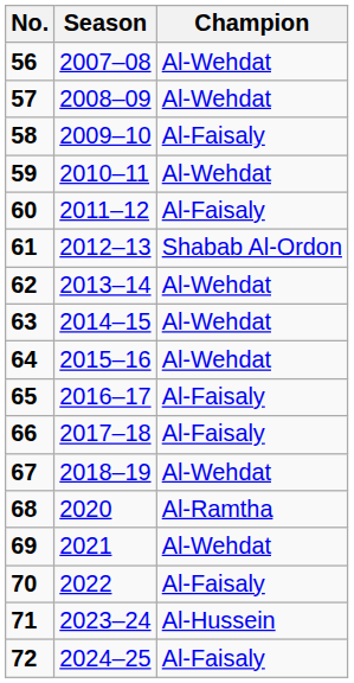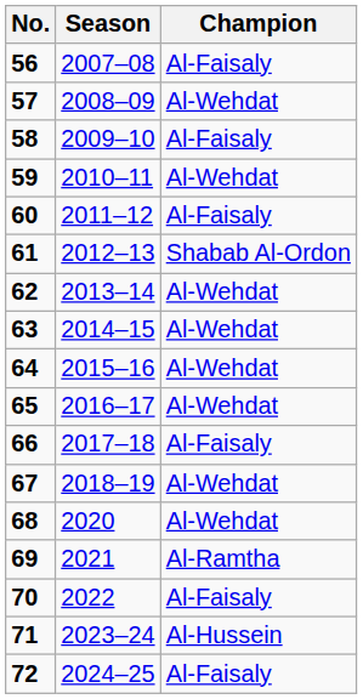 <table class="wikitable">
 <tr>
 <th><strong>No.</strong></th>
 <th><strong>Season</strong></th>
 <th><strong>Champion</strong></th>
 </tr>
 <tr>
 <td><strong>56</strong></td>
 <td><a href='#'>2007–08</a></td>
-<td><a href='#'>Al-Wehdat</a></td>
+<td><a href='#'>Al-Faisaly</a></td>
 </tr>
 <tr>
 <td><strong>57</strong></td>
 <td><a href='#'>2008–09</a></td>
 <td><a href='#'>Al-Wehdat</a></td>
 </tr>
 <tr>
 <td><strong>58</strong></td>
 <td><a href='#'>2009–10</a></td>
 <td><a href='#'>Al-Faisaly</a></td>
 </tr>
 <tr>
 <td><strong>59</strong></td>
 <td><a href='#'>2010–11</a></td>
 <td><a href='#'>Al-Wehdat</a></td>
 </tr>
 <tr>
 <td><strong>60</strong></td>
 <td><a href='#'>2011–12</a></td>
 <td><a href='#'>Al-Faisaly</a></td>
 </tr>
 <tr>
 <td><strong>61</strong></td>
 <td><a href='#'>2012–13</a></td>
 <td><a href='#'>Shabab Al-Ordon</a></td>
 </tr>
 <tr>
 <td><strong>62</strong></td>
 <td><a href='#'>2013–14</a></td>
 <td><a href='#'>Al-Wehdat</a></td>
 </tr>
 <tr>
 <td><strong>63</strong></td>
 <td><a href='#'>2014–15</a></td>
 <td><a href='#'>Al-Wehdat</a></td>
 </tr>
 <tr>
 <td><strong>64</strong></td>
 <td><a href='#'>2015–16</a></td>
 <td><a href='#'>Al-Wehdat</a></td>
 </tr>
 <tr>
 <td><strong>65</strong></td>
 <td><a href='#'>2016–17</a></td>
-<td><a href='#'>Al-Faisaly</a></td>
+<td><a href='#'>Al-Wehdat</a></td>
 </tr>
 <tr>
 <td><strong>66</strong></td>
 <td><a href='#'>2017–18</a></td>
 <td><a href='#'>Al-Faisaly</a></td>
 </tr>
 <tr>
 <td><strong>67</strong></td>
 <td><a href='#'>2018–19</a></td>
 <td><a href='#'>Al-Wehdat</a></td>
 </tr>
 <tr>
 <td><strong>68</strong></td>
 <td><a href='#'>2020</a></td>
-<td><a href='#'>Al-Ramtha</a></td>
+<td><a href='#'>Al-Wehdat</a></td>
 </tr>
 <tr>
 <td><strong>69</strong></td>
 <td><a href='#'>2021</a></td>
-<td><a href='#'>Al-Wehdat</a></td>
+<td><a href='#'>Al-Ramtha</a></td>
 </tr>
 <tr>
 <td><strong>70</strong></td>
 <td><a href='#'>2022</a></td>
 <td><a href='#'>Al-Faisaly</a></td>
 </tr>
 <tr>
 <td><strong>71</strong></td>
 <td><a href='#'>2023–24</a></td>
 <td><a href='#'>Al-Hussein</a></td>
 </tr>
 <tr>
 <td><strong>72</strong></td>
 <td><a href='#'>2024–25</a></td>
 <td><a href='#'>Al-Faisaly</a></td>
 </tr>
 </table>
